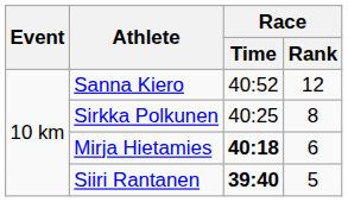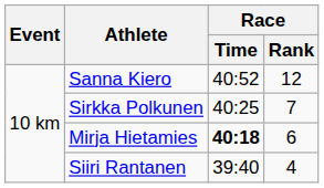 <table class="wikitable" border="1" style="font-size:90%">
 <tr>
 <th rowspan=2>Event</th>
 <th rowspan=2>Athlete</th>
 <th colspan=2>Race</th>
 </tr>
 <tr>
 <th>Time</th>
 <th>Rank</th>
 </tr>
 <tr>
 <td rowspan=4>10 km</td>
 <td><a href='#'>Sanna Kiero</a></td>
 <td align=center>40:52</td>
 <td align=center>12</td>
 </tr>
 <tr>
 <td><a href='#'>Sirkka Polkunen</a></td>
 <td align=center>40:25</td>
-<td align=center>8</td>
+<td align=center>7</td>
 </tr>
 <tr>
 <td><a href='#'>Mirja Hietamies</a></td>
 <td align=center><strong>40:18</strong></td>
 <td align=center>6</td>
 </tr>
 <tr>
 <td><a href='#'>Siiri Rantanen</a></td>
-<td align=center><strong>39:40</strong></td>
-<td align=center>5</td>
+<td align=center>39:40</td>
+<td align=center>4</td>
 </tr>
 </table>
